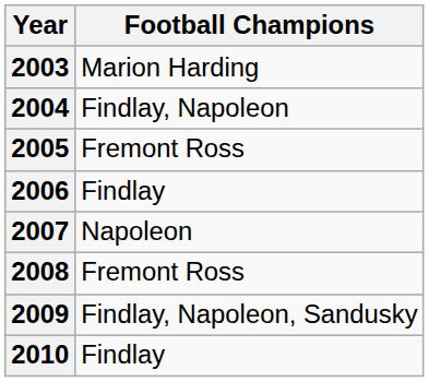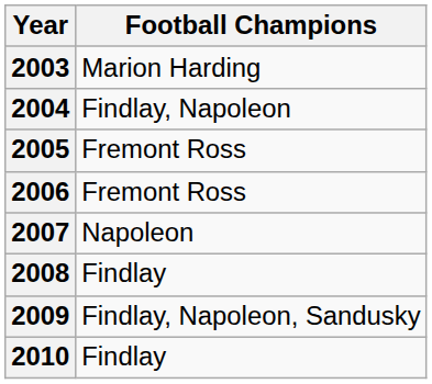 <table class="wikitable">
 <tr>
 <th>Year</th>
 <th>Football Champions</th>
 </tr>
 <tr align="left">
 <th>2003</th>
 <td>Marion Harding</td>
 </tr>
 <tr align="left">
 <th>2004</th>
 <td>Findlay, Napoleon</td>
 </tr>
 <tr align="left">
 <th>2005</th>
 <td>Fremont Ross</td>
 </tr>
 <tr align="left">
 <th>2006</th>
-<td>Findlay</td>
+<td>Fremont Ross</td>
 </tr>
 <tr align="left">
 <th>2007</th>
 <td>Napoleon</td>
 </tr>
 <tr align="left">
 <th>2008</th>
-<td>Fremont Ross</td>
+<td>Findlay</td>
 </tr>
 <tr align="left">
 <th>2009</th>
 <td>Findlay, Napoleon, Sandusky</td>
 </tr>
 <tr align="left">
 <th>2010</th>
 <td>Findlay</td>
 </tr>
 </table>
